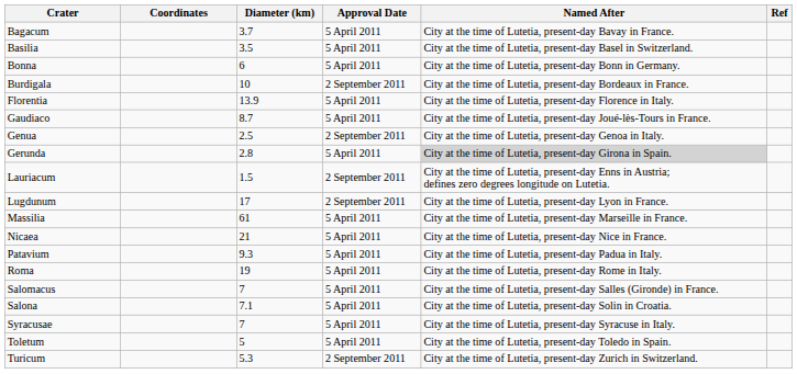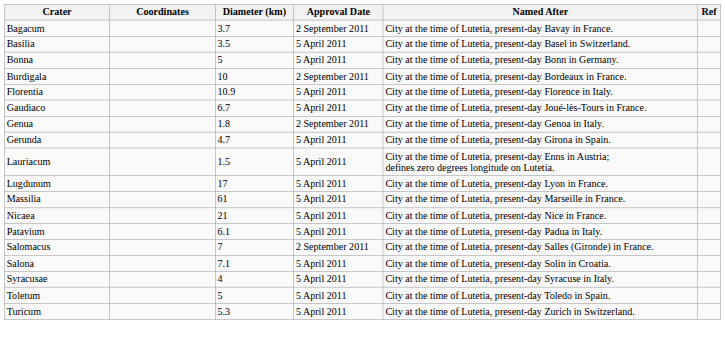 <table class="wikitable" style="min-width: 90%;">
 <tr>
 <th style="width:10em">Crater</th>
 <th style="width:10em">Coordinates</th>
 <th>Diameter (km)</th>
 <th>Approval Date</th>
 <th>Named After</th>
 <th>Ref</th>
 </tr>
 <tr>
 <td>Bagacum</td>
 <td></td>
 <td>3.7</td>
-<td>5 April 2011</td>
+<td>2 September 2011</td>
 <td>City at the time of Lutetia, present-day Bavay in France.</td>
 <td></td>
 </tr>
 <tr>
 <td>Basilia</td>
 <td></td>
 <td>3.5</td>
 <td>5 April 2011</td>
 <td>City at the time of Lutetia, present-day Basel in Switzerland.</td>
 <td></td>
 </tr>
 <tr>
 <td>Bonna</td>
 <td></td>
-<td>6</td>
+<td>5</td>
 <td>5 April 2011</td>
 <td>City at the time of Lutetia, present-day Bonn in Germany.</td>
 <td></td>
 </tr>
 <tr>
 <td>Burdigala</td>
 <td></td>
 <td>10</td>
 <td>2 September 2011</td>
 <td>City at the time of Lutetia, present-day Bordeaux in France.</td>
 <td></td>
 </tr>
 <tr>
 <td>Florentia</td>
 <td></td>
-<td>13.9</td>
+<td>10.9</td>
 <td>5 April 2011</td>
 <td>City at the time of Lutetia, present-day Florence in Italy.</td>
 <td></td>
 </tr>
 <tr>
 <td>Gaudiaco</td>
 <td></td>
-<td>8.7</td>
+<td>6.7</td>
 <td>5 April 2011</td>
 <td>City at the time of Lutetia, present-day Joué-lès-Tours in France.</td>
 <td></td>
 </tr>
 <tr>
 <td>Genua</td>
 <td></td>
-<td>2.5</td>
+<td>1.8</td>
 <td>2 September 2011</td>
 <td>City at the time of Lutetia, present-day Genoa in Italy.</td>
 <td></td>
 </tr>
 <tr>
 <td>Gerunda</td>
 <td></td>
-<td>2.8</td>
+<td>4.7</td>
 <td>5 April 2011</td>
-<td style="background: lightgrey;">City at the time of Lutetia, present-day Girona in Spain.</td>
+<td>City at the time of Lutetia, present-day Girona in Spain.</td>
 <td></td>
 </tr>
 <tr>
 <td>Lauriacum</td>
 <td></td>
 <td>1.5</td>
-<td>2 September 2011</td>
+<td>5 April 2011</td>
 <td>City at the time of Lutetia, present-day Enns in Austria;<br> defines zero degrees longitude on Lutetia.</td>
 <td></td>
 </tr>
 <tr>
 <td>Lugdunum</td>
 <td></td>
 <td>17</td>
-<td>2 September 2011</td>
+<td>5 April 2011</td>
 <td>City at the time of Lutetia, present-day Lyon in France.</td>
 <td></td>
 </tr>
 <tr>
 <td>Massilia</td>
 <td></td>
 <td>61</td>
 <td>5 April 2011</td>
 <td>City at the time of Lutetia, present-day Marseille in France.</td>
 <td></td>
 </tr>
 <tr>
 <td>Nicaea</td>
 <td></td>
 <td>21</td>
 <td>5 April 2011</td>
 <td>City at the time of Lutetia, present-day Nice in France.</td>
 <td></td>
 </tr>
 <tr>
 <td>Patavium</td>
 <td></td>
-<td>9.3</td>
+<td>6.1</td>
 <td>5 April 2011</td>
 <td>City at the time of Lutetia, present-day Padua in Italy.</td>
-<td></td>
-</tr>
-<tr>
-<td>Roma</td>
-<td></td>
-<td>19</td>
-<td>5 April 2011</td>
-<td>City at the time of Lutetia, present-day Rome in Italy.</td>
 <td></td>
 </tr>
 <tr>
 <td>Salomacus</td>
 <td></td>
 <td>7</td>
-<td>5 April 2011</td>
+<td>2 September 2011</td>
 <td>City at the time of Lutetia, present-day Salles (Gironde) in France.</td>
 <td></td>
 </tr>
 <tr>
 <td>Salona</td>
 <td></td>
 <td>7.1</td>
 <td>5 April 2011</td>
 <td>City at the time of Lutetia, present-day Solin in Croatia.</td>
 <td></td>
 </tr>
 <tr>
 <td>Syracusae</td>
 <td></td>
-<td>7</td>
+<td>4</td>
 <td>5 April 2011</td>
 <td>City at the time of Lutetia, present-day Syracuse in Italy.</td>
 <td></td>
 </tr>
 <tr>
 <td>Toletum</td>
 <td></td>
 <td>5</td>
 <td>5 April 2011</td>
 <td>City at the time of Lutetia, present-day Toledo in Spain.</td>
 <td></td>
 </tr>
 <tr>
 <td>Turicum</td>
 <td></td>
 <td>5.3</td>
-<td>2 September 2011</td>
+<td>5 April 2011</td>
 <td>City at the time of Lutetia, present-day Zurich in Switzerland.</td>
 <td></td>
 </tr>
 </table>
